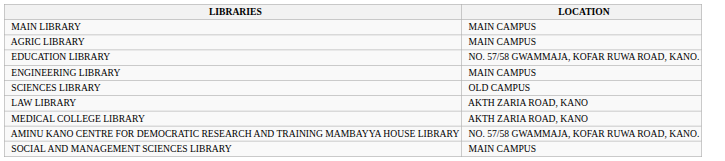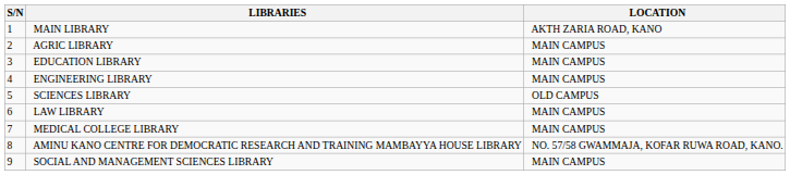 <table class="wikitable">
 <tr>
+<th>S/N</th>
 <th>  LIBRARIES</th>
 <th>  LOCATION</th>
 </tr>
 <tr>
+<td>1</td>
 <td>  MAIN LIBRARY</td>
-<td>  MAIN CAMPUS</td>
+<td>  AKTH ZARIA ROAD, KANO</td>
 </tr>
 <tr>
+<td>2</td>
 <td>  AGRIC LIBRARY</td>
 <td>  MAIN CAMPUS</td>
 </tr>
 <tr>
+<td>3</td>
 <td>  EDUCATION LIBRARY</td>
-<td>  NO. 57/58 GWAMMAJA, KOFAR RUWA ROAD, KANO.</td>
+<td>  MAIN CAMPUS</td>
 </tr>
 <tr>
+<td>4</td>
 <td>  ENGINEERING LIBRARY</td>
 <td>  MAIN CAMPUS</td>
 </tr>
 <tr>
+<td>5</td>
 <td>  SCIENCES LIBRARY</td>
 <td>  OLD CAMPUS</td>
 </tr>
 <tr>
+<td>6</td>
 <td>  LAW LIBRARY</td>
-<td>  AKTH ZARIA ROAD, KANO</td>
+<td>  MAIN CAMPUS</td>
 </tr>
 <tr>
+<td>7</td>
 <td>  MEDICAL COLLEGE LIBRARY</td>
-<td>  AKTH ZARIA ROAD, KANO</td>
+<td>  MAIN CAMPUS</td>
 </tr>
 <tr>
+<td>8</td>
 <td>  AMINU KANO CENTRE FOR DEMOCRATIC RESEARCH AND TRAINING MAMBAYYA HOUSE LIBRARY</td>
 <td>  NO. 57/58 GWAMMAJA, KOFAR RUWA ROAD, KANO.</td>
 </tr>
 <tr>
+<td>9</td>
 <td>  SOCIAL AND MANAGEMENT SCIENCES LIBRARY</td>
 <td>  MAIN CAMPUS</td>
 </tr>
 </table>
